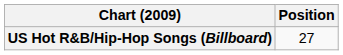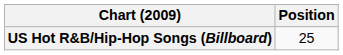 <table class="wikitable plainrowheaders" style="text-align:center">
 <tr>
 <th scope="col">Chart (2009)</th>
 <th scope="col">Position</th>
 </tr>
 <tr>
 <th scope="row">US Hot R&B/Hip-Hop Songs (<em>Billboard</em>)</th>
-<td>27</td>
+<td>25</td>
 </tr>
 </table>
